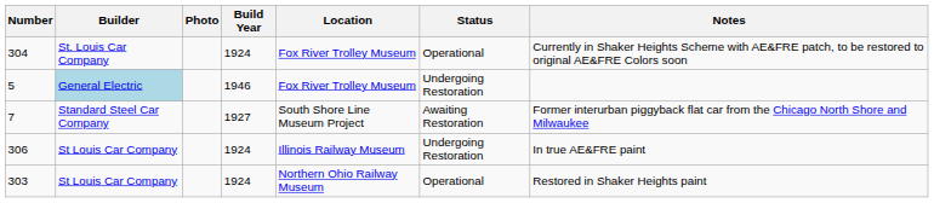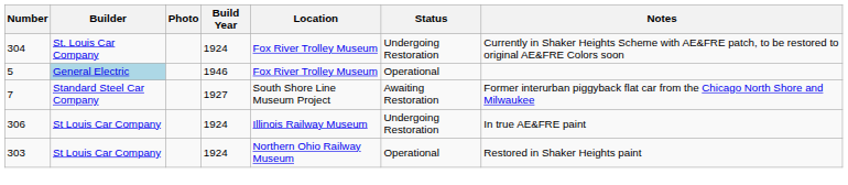 <table class="wikitable">
 <tr>
 <th>Number</th>
 <th>Builder</th>
 <th>Photo</th>
 <th>Build Year</th>
 <th>Location</th>
 <th>Status</th>
 <th>Notes</th>
 </tr>
 <tr>
 <td>304</td>
 <td><a href='#'>St. Louis Car Company</a></td>
 <td></td>
 <td>1924</td>
 <td><a href='#'>Fox River Trolley Museum</a></td>
-<td>Operational</td>
+<td>Undergoing Restoration</td>
 <td>Currently in Shaker Heights Scheme with AE&FRE patch, to be restored to original AE&FRE Colors soon</td>
 </tr>
 <tr>
 <td>5</td>
 <td style="background: lightblue;"><a href='#'>General Electric</a></td>
 <td></td>
 <td>1946</td>
 <td><a href='#'>Fox River Trolley Museum</a></td>
-<td>Undergoing Restoration</td>
+<td>Operational</td>
 <td></td>
 </tr>
 <tr>
 <td>7</td>
 <td><a href='#'>Standard Steel Car Company</a></td>
 <td></td>
 <td>1927</td>
 <td>South Shore Line Museum Project</td>
 <td>Awaiting Restoration</td>
 <td>Former interurban piggyback flat car from the <a href='#'>Chicago North Shore and Milwaukee</a></td>
 </tr>
 <tr>
 <td>306</td>
 <td><a href='#'>St Louis Car Company</a></td>
 <td></td>
 <td>1924</td>
 <td><a href='#'>Illinois Railway Museum</a></td>
 <td>Undergoing Restoration</td>
 <td>In true AE&FRE paint</td>
 </tr>
 <tr>
 <td>303</td>
 <td><a href='#'>St Louis Car Company</a></td>
 <td></td>
 <td>1924</td>
 <td><a href='#'>Northern Ohio Railway Museum</a></td>
 <td>Operational</td>
 <td>Restored in Shaker Heights paint</td>
 </tr>
 </table>
